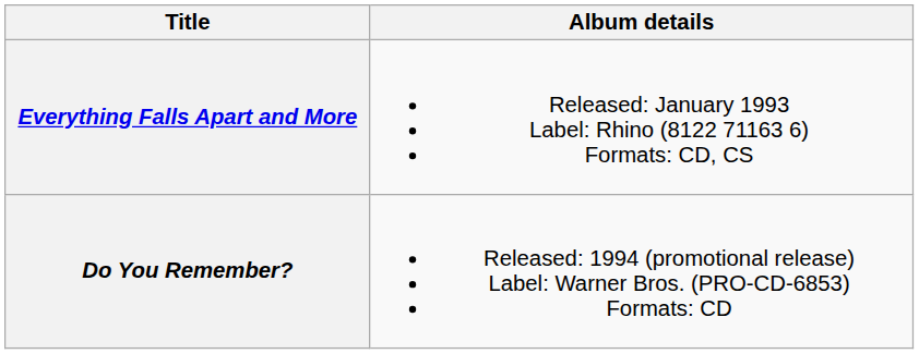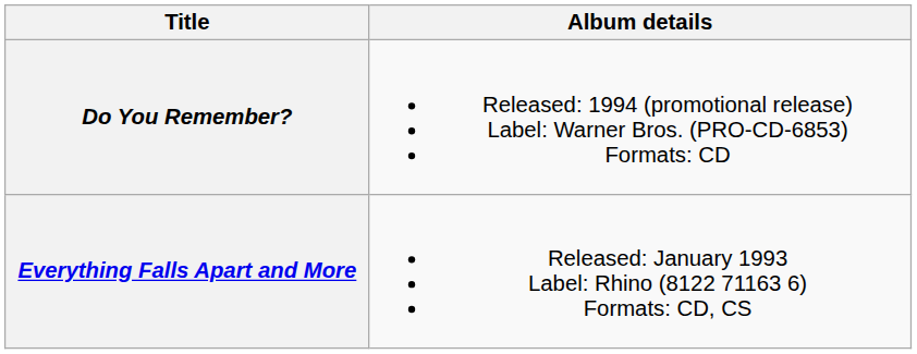 <table class="wikitable plainrowheaders" style="text-align:center;">
 <tr>
 <th scope="col" style="width:16em;">Title</th>
 <th scope="col" style="width:24em;">Album details</th>
 </tr>
 <tr>
+<th scope="row"><em>Do You Remember?</em></th>
+<td><br><ul><li>Released: 1994 (promotional release)</li><li>Label: Warner Bros. (PRO-CD-6853)</li><li>Formats: CD</li></ul></td>
+</tr>
+<tr>
 <th scope="row"><em><a href='#'>Everything Falls Apart and More</a></em></th>
 <td><br><ul><li>Released: January 1993</li><li>Label: Rhino (8122 71163 6)</li><li>Formats: CD, CS</li></ul></td>
 </tr>
-<tr>
-<th scope="row"><em>Do You Remember?</em></th>
-<td><br><ul><li>Released: 1994 (promotional release)</li><li>Label: Warner Bros. (PRO-CD-6853)</li><li>Formats: CD</li></ul></td>
-</tr>
 </table>
